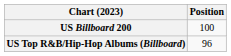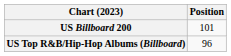 <table class="wikitable sortable plainrowheaders" style="text-align:center">
 <tr>
 <th scope="col">Chart (2023)</th>
 <th scope="col">Position</th>
 </tr>
 <tr>
 <th scope="row">US <em>Billboard</em> 200</th>
-<td>100</td>
+<td>101</td>
 </tr>
 <tr>
 <th scope="row">US Top R&B/Hip-Hop Albums (<em>Billboard</em>)</th>
 <td>96</td>
 </tr>
 </table>
